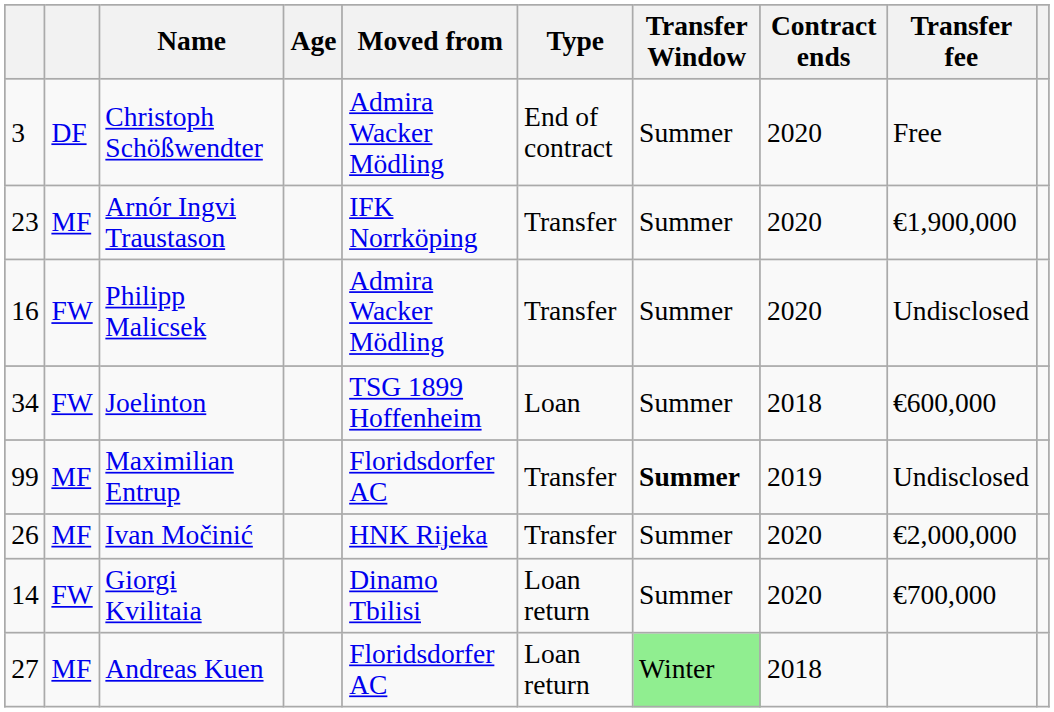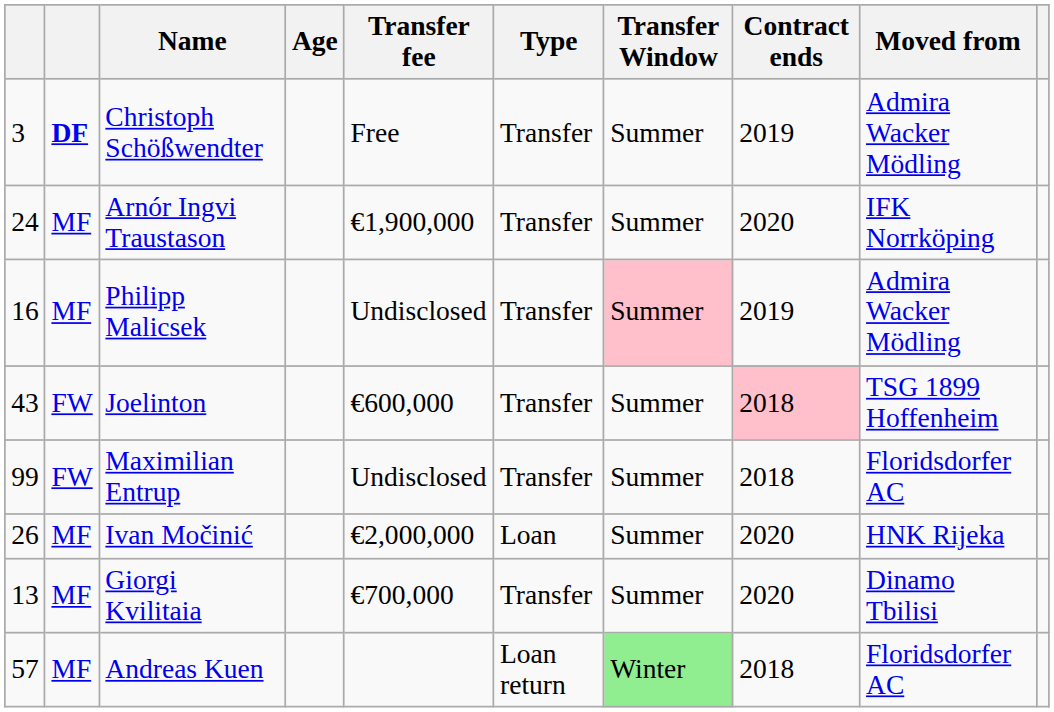 <table class="wikitable">
 <tr>
 <th></th>
 <th></th>
 <th>Name</th>
 <th>Age</th>
-<th>Moved from</th>
+<th>Transfer fee</th>
 <th>Type</th>
 <th>Transfer Window</th>
 <th>Contract ends</th>
-<th>Transfer fee</th>
+<th>Moved from</th>
 <th></th>
 </tr>
 <tr>
 <td>3</td>
-<td><a href='#'>DF</a></td>
+<td><strong><a href='#'>DF</a></strong></td>
 <td> <a href='#'>Christoph Schößwendter</a></td>
 <td></td>
+<td>Free</td>
+<td>Transfer</td>
+<td>Summer</td>
+<td>2019</td>
 <td> <a href='#'>Admira Wacker Mödling</a></td>
-<td>End of contract</td>
-<td>Summer</td>
-<td>2020</td>
-<td>Free</td>
 <td></td>
 </tr>
 <tr>
-<td>23</td>
+<td>24</td>
 <td><a href='#'>MF</a></td>
 <td> <a href='#'>Arnór Ingvi Traustason</a></td>
 <td></td>
-<td> <a href='#'>IFK Norrköping</a></td>
+<td>€1,900,000</td>
 <td>Transfer</td>
 <td>Summer</td>
 <td>2020</td>
-<td>€1,900,000</td>
+<td> <a href='#'>IFK Norrköping</a></td>
 <td></td>
 </tr>
 <tr>
 <td>16</td>
-<td><a href='#'>FW</a></td>
+<td><a href='#'>MF</a></td>
 <td> <a href='#'>Philipp Malicsek</a></td>
 <td></td>
+<td>Undisclosed</td>
+<td>Transfer</td>
+<td style="background: pink;">Summer</td>
+<td>2019</td>
 <td> <a href='#'>Admira Wacker Mödling</a></td>
-<td>Transfer</td>
-<td>Summer</td>
-<td>2020</td>
-<td>Undisclosed</td>
 <td></td>
 </tr>
 <tr>
-<td>34</td>
+<td>43</td>
 <td><a href='#'>FW</a></td>
 <td> <a href='#'>Joelinton</a></td>
 <td></td>
+<td>€600,000</td>
+<td>Transfer</td>
+<td>Summer</td>
+<td style="background: pink;">2018</td>
 <td> <a href='#'>TSG 1899 Hoffenheim</a></td>
-<td>Loan</td>
-<td>Summer</td>
-<td>2018</td>
-<td>€600,000</td>
 <td></td>
 </tr>
 <tr>
 <td>99</td>
-<td><a href='#'>MF</a></td>
+<td><a href='#'>FW</a></td>
 <td> <a href='#'>Maximilian Entrup</a></td>
 <td></td>
+<td>Undisclosed</td>
+<td>Transfer</td>
+<td>Summer</td>
+<td>2018</td>
 <td> <a href='#'>Floridsdorfer AC</a></td>
-<td>Transfer</td>
-<td><strong>Summer</strong></td>
-<td>2019</td>
-<td>Undisclosed</td>
 <td></td>
 </tr>
 <tr>
 <td>26</td>
 <td><a href='#'>MF</a></td>
 <td> <a href='#'>Ivan Močinić</a></td>
 <td></td>
+<td>€2,000,000</td>
+<td>Loan</td>
+<td>Summer</td>
+<td>2020</td>
 <td> <a href='#'>HNK Rijeka</a></td>
+<td></td>
+</tr>
+<tr>
+<td>13</td>
+<td><a href='#'>MF</a></td>
+<td> <a href='#'>Giorgi Kvilitaia</a></td>
+<td></td>
+<td>€700,000</td>
 <td>Transfer</td>
 <td>Summer</td>
 <td>2020</td>
-<td>€2,000,000</td>
+<td> <a href='#'>Dinamo Tbilisi</a></td>
 <td></td>
 </tr>
 <tr>
-<td>14</td>
-<td><a href='#'>FW</a></td>
-<td> <a href='#'>Giorgi Kvilitaia</a></td>
-<td></td>
-<td> <a href='#'>Dinamo Tbilisi</a></td>
-<td>Loan return</td>
-<td>Summer</td>
-<td>2020</td>
-<td>€700,000</td>
-<td></td>
-</tr>
-<tr>
-<td>27</td>
+<td>57</td>
 <td><a href='#'>MF</a></td>
 <td> <a href='#'>Andreas Kuen</a></td>
 <td></td>
-<td> <a href='#'>Floridsdorfer AC</a></td>
+<td></td>
 <td>Loan return</td>
 <td style="background: lightgreen;">Winter</td>
 <td>2018</td>
-<td></td>
+<td> <a href='#'>Floridsdorfer AC</a></td>
 <td></td>
 </tr>
 </table>
